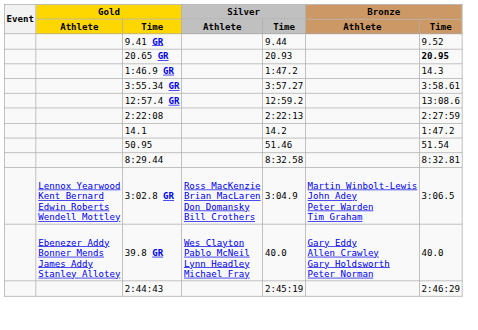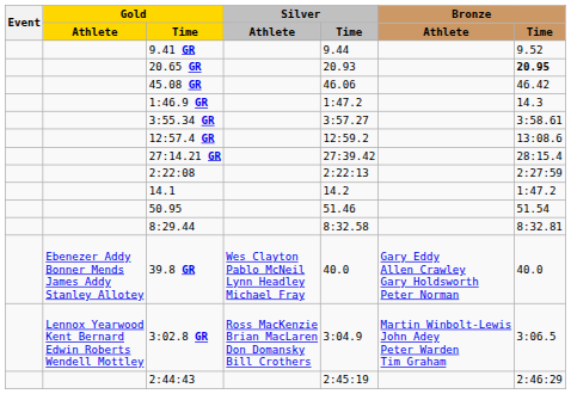 <table class="wikitable">
 <tr>
 <th scope="col" rowspan=2>Event</th>
 <th scope="colgroup" colspan=2 style="background: gold;">Gold</th>
 <th scope="colgroup" colspan=2 style="background: silver;">Silver</th>
 <th scope="colgroup" colspan=2 style="background: #cc9966;">Bronze</th>
 </tr>
 <tr>
 <th scope="col" style="background-color:gold;">Athlete</th>
 <th scope="col" style="background-color:gold;">Time</th>
 <th scope="col" style="background-color:silver;">Athlete</th>
 <th scope="col" style="background-color:silver;">Time</th>
 <th scope="col" style="background-color:#cc9966;">Athlete</th>
 <th scope="col" style="background-color:#cc9966;">Time</th>
 </tr>
 <tr>
 <td></td>
 <td></td>
 <td>9.41 <strong><a href='#'>GR</a></strong></td>
 <td></td>
 <td>9.44</td>
 <td></td>
 <td>9.52</td>
 </tr>
 <tr>
 <td></td>
 <td></td>
 <td>20.65 <strong><a href='#'>GR</a></strong></td>
 <td></td>
 <td>20.93</td>
 <td></td>
 <td><strong>20.95</strong></td>
 </tr>
 <tr>
 <td></td>
 <td></td>
+<td>45.08 <strong><a href='#'>GR</a></strong></td>
+<td></td>
+<td>46.06</td>
+<td></td>
+<td>46.42</td>
+</tr>
+<tr>
+<td></td>
+<td></td>
 <td>1:46.9 <strong><a href='#'>GR</a></strong></td>
 <td></td>
 <td>1:47.2</td>
 <td></td>
 <td>14.3</td>
 </tr>
 <tr>
 <td></td>
 <td></td>
 <td>3:55.34 <strong><a href='#'>GR</a></strong></td>
 <td></td>
 <td>3:57.27</td>
 <td></td>
 <td>3:58.61</td>
 </tr>
 <tr>
 <td></td>
 <td></td>
 <td>12:57.4 <strong><a href='#'>GR</a></strong></td>
 <td></td>
 <td>12:59.2</td>
 <td></td>
 <td>13:08.6</td>
+</tr>
+<tr>
+<td></td>
+<td></td>
+<td>27:14.21 <strong><a href='#'>GR</a></strong></td>
+<td></td>
+<td>27:39.42</td>
+<td></td>
+<td>28:15.4</td>
 </tr>
 <tr>
 <td></td>
 <td></td>
 <td>2:22:08</td>
 <td></td>
 <td>2:22:13</td>
 <td></td>
 <td>2:27:59</td>
 </tr>
 <tr>
 <td></td>
 <td></td>
 <td>14.1</td>
 <td></td>
 <td>14.2</td>
 <td></td>
 <td>1:47.2</td>
 </tr>
 <tr>
 <td></td>
 <td></td>
 <td>50.95</td>
 <td></td>
 <td>51.46</td>
 <td></td>
 <td>51.54</td>
 </tr>
 <tr>
 <td></td>
 <td></td>
 <td>8:29.44</td>
 <td></td>
 <td>8:32.58</td>
 <td></td>
 <td>8:32.81</td>
 </tr>
 <tr>
 <td></td>
+<td><br><a href='#'>Ebenezer Addy</a><br><a href='#'>Bonner Mends</a><br><a href='#'>James Addy</a><br><a href='#'>Stanley Allotey</a></td>
+<td>39.8 <strong><a href='#'>GR</a></strong></td>
+<td><br><a href='#'>Wes Clayton</a><br><a href='#'>Pablo McNeil</a><br><a href='#'>Lynn Headley</a><br><a href='#'>Michael Fray</a></td>
+<td>40.0</td>
+<td><br><a href='#'>Gary Eddy</a><br><a href='#'>Allen Crawley</a><br><a href='#'>Gary Holdsworth</a><br><a href='#'>Peter Norman</a></td>
+<td>40.0</td>
+</tr>
+<tr>
+<td></td>
 <td><br><a href='#'>Lennox Yearwood</a><br><a href='#'>Kent Bernard</a><br><a href='#'>Edwin Roberts</a><br><a href='#'>Wendell Mottley</a></td>
 <td>3:02.8 <strong><a href='#'>GR</a></strong></td>
 <td><br><a href='#'>Ross MacKenzie</a><br><a href='#'>Brian MacLaren</a><br><a href='#'>Don Domansky</a><br><a href='#'>Bill Crothers</a></td>
 <td>3:04.9</td>
 <td><br><a href='#'>Martin Winbolt-Lewis</a><br><a href='#'>John Adey</a><br><a href='#'>Peter Warden</a><br><a href='#'>Tim Graham</a></td>
 <td>3:06.5</td>
-</tr>
-<tr>
-<td></td>
-<td><br><a href='#'>Ebenezer Addy</a><br><a href='#'>Bonner Mends</a><br><a href='#'>James Addy</a><br><a href='#'>Stanley Allotey</a></td>
-<td>39.8 <strong><a href='#'>GR</a></strong></td>
-<td><br><a href='#'>Wes Clayton</a><br><a href='#'>Pablo McNeil</a><br><a href='#'>Lynn Headley</a><br><a href='#'>Michael Fray</a></td>
-<td>40.0</td>
-<td><br><a href='#'>Gary Eddy</a><br><a href='#'>Allen Crawley</a><br><a href='#'>Gary Holdsworth</a><br><a href='#'>Peter Norman</a></td>
-<td>40.0</td>
 </tr>
 <tr>
 <td></td>
 <td></td>
 <td>2:44:43</td>
 <td></td>
 <td>2:45:19</td>
 <td></td>
 <td>2:46:29</td>
 </tr>
 </table>
